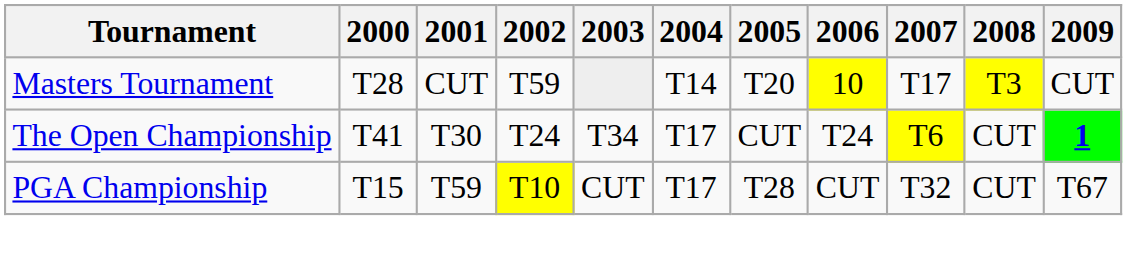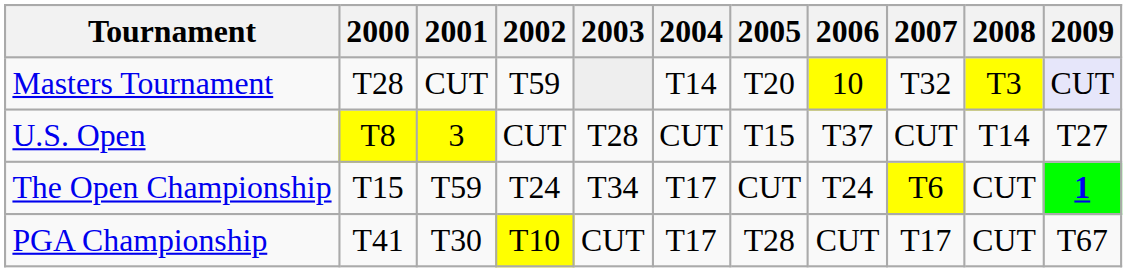 <table class="wikitable" style="font-size:95%;text-align:center;">
 <tr>
 <th>Tournament</th>
 <th>2000</th>
 <th>2001</th>
 <th>2002</th>
 <th>2003</th>
 <th>2004</th>
 <th>2005</th>
 <th>2006</th>
 <th>2007</th>
 <th>2008</th>
 <th>2009</th>
 </tr>
 <tr>
 <td align=left><a href='#'>Masters Tournament</a></td>
 <td>T28</td>
 <td>CUT</td>
 <td>T59</td>
 <td style="background:#eeeeee;"></td>
 <td>T14</td>
 <td>T20</td>
 <td style="background:yellow;">10</td>
-<td>T17</td>
+<td>T32</td>
 <td style="background:yellow;">T3</td>
+<td style="background: lavender;">CUT</td>
+</tr>
+<tr>
+<td align=left><a href='#'>U.S. Open</a></td>
+<td style="background:yellow;">T8</td>
+<td style="background:yellow;">3</td>
 <td>CUT</td>
+<td>T28</td>
+<td>CUT</td>
+<td>T15</td>
+<td>T37</td>
+<td>CUT</td>
+<td>T14</td>
+<td>T27</td>
 </tr>
 <tr>
 <td align=left><a href='#'>The Open Championship</a></td>
-<td>T41</td>
-<td>T30</td>
+<td>T15</td>
+<td>T59</td>
 <td>T24</td>
 <td>T34</td>
 <td>T17</td>
 <td>CUT</td>
 <td>T24</td>
 <td style="background:yellow;">T6</td>
 <td>CUT</td>
 <td style="background:lime;"><strong><a href='#'>1</a></strong></td>
 </tr>
 <tr>
 <td align=left><a href='#'>PGA Championship</a></td>
-<td>T15</td>
-<td>T59</td>
+<td>T41</td>
+<td>T30</td>
 <td style="background:yellow;">T10</td>
 <td>CUT</td>
 <td>T17</td>
 <td>T28</td>
 <td>CUT</td>
-<td>T32</td>
+<td>T17</td>
 <td>CUT</td>
 <td>T67</td>
 </tr>
 </table>
